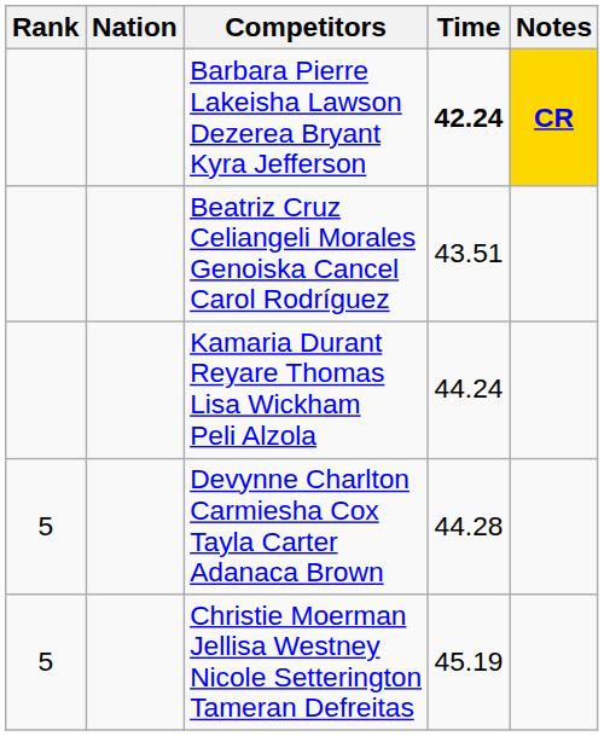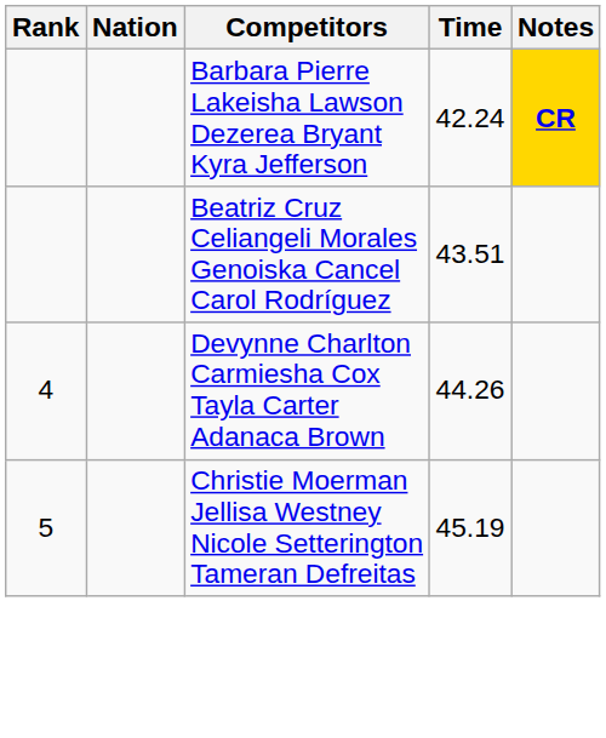 <table class="wikitable sortable" style="text-align:center">
 <tr>
 <th>Rank</th>
 <th>Nation</th>
 <th>Competitors</th>
 <th>Time</th>
 <th>Notes</th>
 </tr>
 <tr>
 <td align=center></td>
 <td align=left></td>
 <td align=left><a href='#'>Barbara Pierre</a><br><a href='#'>Lakeisha Lawson</a><br><a href='#'>Dezerea Bryant</a><br><a href='#'>Kyra Jefferson</a></td>
-<td><strong>42.24</strong></td>
+<td>42.24</td>
 <td style="background: gold;"><strong><a href='#'>CR</a></strong></td>
 </tr>
 <tr>
 <td align=center></td>
 <td align=left></td>
 <td align=left><a href='#'>Beatriz Cruz</a><br><a href='#'>Celiangeli Morales</a><br><a href='#'>Genoiska Cancel</a><br><a href='#'>Carol Rodríguez</a></td>
 <td>43.51</td>
 <td></td>
 </tr>
 <tr>
-<td align=center></td>
-<td align=left></td>
-<td align=left><a href='#'>Kamaria Durant</a><br><a href='#'>Reyare Thomas</a><br><a href='#'>Lisa Wickham</a><br><a href='#'>Peli Alzola</a></td>
-<td>44.24</td>
-<td></td>
-</tr>
-<tr>
-<td align=center>5</td>
+<td align=center>4</td>
 <td align=left></td>
 <td align=left><a href='#'>Devynne Charlton</a><br><a href='#'>Carmiesha Cox</a><br><a href='#'>Tayla Carter</a><br><a href='#'>Adanaca Brown</a></td>
-<td>44.28</td>
+<td>44.26</td>
 <td></td>
 </tr>
 <tr>
 <td align=center>5</td>
 <td align=left></td>
 <td align=left><a href='#'>Christie Moerman</a><br><a href='#'>Jellisa Westney</a><br><a href='#'>Nicole Setterington</a><br><a href='#'>Tameran Defreitas</a></td>
 <td>45.19</td>
 <td></td>
 </tr>
 </table>
